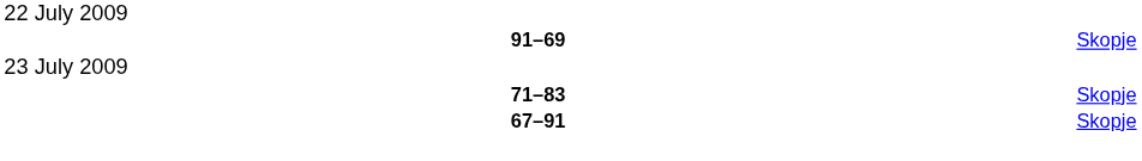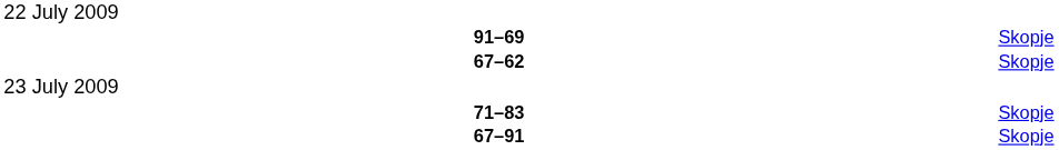 <table style="width:100%;" cellspacing="1">
 <tr>
 <th width=25%></th>
 <th width=3%></th>
 <th width=6%></th>
 <th width=3%></th>
 <th width=25%></th>
 </tr>
 <tr>
 <td>22 July 2009</td>
 </tr>
 <tr style=font-size:90%>
 <td align=right><strong></strong></td>
 <td></td>
 <td align=center><strong>91–69</strong></td>
+<td></td>
+<td><strong></strong></td>
+<td><a href='#'>Skopje</a></td>
+</tr>
+<tr style=font-size:90%>
+<td align=right><strong></strong></td>
+<td></td>
+<td align=center><strong>67–62</strong></td>
 <td></td>
 <td><strong></strong></td>
 <td><a href='#'>Skopje</a></td>
 </tr>
 <tr>
 <td>23 July 2009</td>
 </tr>
 <tr style=font-size:90%>
 <td align=right><strong></strong></td>
 <td></td>
 <td align=center><strong>71–83</strong></td>
 <td></td>
 <td><strong></strong></td>
 <td><a href='#'>Skopje</a></td>
 </tr>
 <tr style=font-size:90%>
 <td align=right><strong></strong></td>
 <td></td>
 <td align=center><strong>67–91</strong></td>
 <td></td>
 <td><strong></strong></td>
 <td><a href='#'>Skopje</a></td>
 </tr>
 </table>
